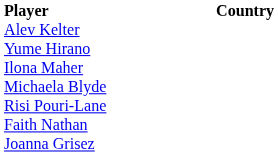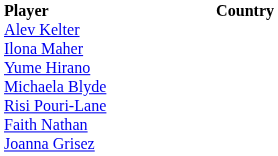 <table style="font-size: 95%" cellspacing="0" cellpadding="0">
 <tr>
 <th style="width:200px;" align="left">Player</th>
 <th style="width:150px;" align="left">Country</th>
 </tr>
 <tr>
 <td><a href='#'>Alev Kelter</a></td>
 <td></td>
 </tr>
 <tr>
-<td><a href='#'>Yume Hirano</a></td>
+<td><a href='#'>Ilona Maher</a></td>
 <td></td>
 </tr>
 <tr>
-<td><a href='#'>Ilona Maher</a></td>
+<td><a href='#'>Yume Hirano</a></td>
 <td></td>
 </tr>
 <tr>
 <td><a href='#'>Michaela Blyde</a></td>
 <td></td>
 </tr>
 <tr>
 <td><a href='#'>Risi Pouri-Lane</a></td>
 <td></td>
 </tr>
 <tr>
 <td><a href='#'>Faith Nathan</a></td>
 <td></td>
 </tr>
 <tr>
 <td><a href='#'>Joanna Grisez</a></td>
 <td></td>
 </tr>
 </table>
